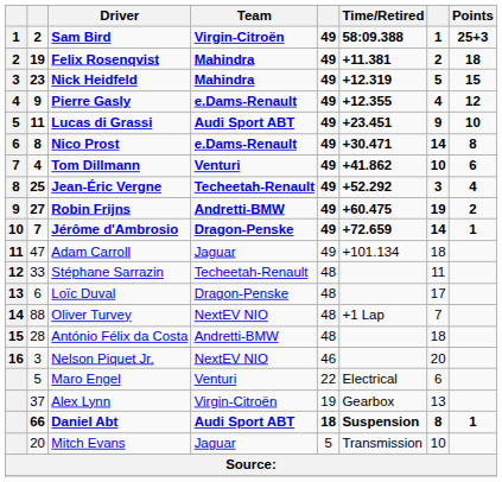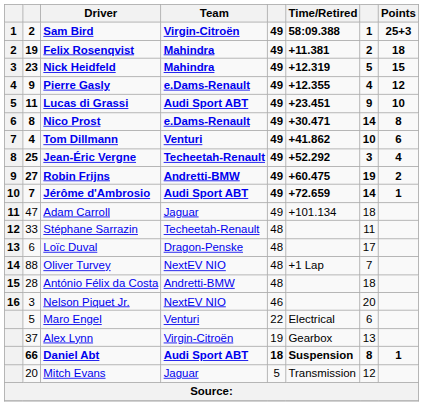 <table class="wikitable sortable" style="font-size: 85%">
 <tr>
 <th scope="col"></th>
 <th scope="col"></th>
 <th scope="col">Driver</th>
 <th scope="col">Team</th>
 <th scope="col"></th>
 <th scope="col" class="unsortable">Time/Retired</th>
 <th scope="col"></th>
 <th scope="col">Points</th>
 </tr>
 <tr style="font-weight:bold">
 <th scope="row">1</th>
 <td align="center">2</td>
 <td data-sort-value="BIR"> <a href='#'>Sam Bird</a></td>
 <td><a href='#'>Virgin-Citroën</a></td>
 <td align="center">49</td>
 <td>58:09.388</td>
 <td align="center">1</td>
 <td align="center">25+3</td>
 </tr>
 <tr style="font-weight:bold">
 <th scope="row">2</th>
 <td align="center">19</td>
 <td data-sort-value="ROS"> <a href='#'>Felix Rosenqvist</a></td>
 <td><a href='#'>Mahindra</a></td>
 <td align="center">49</td>
 <td>+11.381</td>
 <td align="center">2</td>
 <td align="center">18</td>
 </tr>
 <tr style="font-weight:bold">
 <th scope="row">3</th>
 <td align="center">23</td>
 <td data-sort-value="HEI"> <a href='#'>Nick Heidfeld</a></td>
 <td><a href='#'>Mahindra</a></td>
 <td align="center">49</td>
 <td>+12.319</td>
 <td align="center">5</td>
 <td align="center">15</td>
 </tr>
 <tr style="font-weight:bold">
 <th scope="row">4</th>
 <td align="center">9</td>
 <td data-sort-value="GAS"> <a href='#'>Pierre Gasly</a></td>
 <td><a href='#'>e.Dams-Renault</a></td>
 <td align="center">49</td>
 <td>+12.355</td>
 <td align="center">4</td>
 <td align="center">12</td>
 </tr>
 <tr style="font-weight:bold">
 <th scope="row">5</th>
 <td align="center">11</td>
 <td data-sort-value="DIG"> <a href='#'>Lucas di Grassi</a></td>
 <td><a href='#'>Audi Sport ABT</a></td>
 <td align="center">49</td>
 <td>+23.451</td>
 <td align="center">9</td>
 <td align="center">10</td>
 </tr>
 <tr style="font-weight:bold">
 <th scope="row">6</th>
 <td align="center">8</td>
 <td data-sort-value="PRO"> <a href='#'>Nico Prost</a></td>
 <td><a href='#'>e.Dams-Renault</a></td>
 <td align="center">49</td>
 <td>+30.471</td>
 <td align="center">14</td>
 <td align="center">8</td>
 </tr>
 <tr style="font-weight:bold">
 <th scope="row">7</th>
 <td align="center">4</td>
 <td data-sort-value="DIL"> <a href='#'>Tom Dillmann</a></td>
 <td><a href='#'>Venturi</a></td>
 <td align="center">49</td>
 <td>+41.862</td>
 <td align="center">10</td>
 <td align="center">6</td>
 </tr>
 <tr style="font-weight:bold">
 <th scope="row">8</th>
 <td align="center">25</td>
 <td data-sort-value="VER"> <a href='#'>Jean-Éric Vergne</a></td>
 <td><a href='#'>Techeetah-Renault</a></td>
 <td align="center">49</td>
 <td>+52.292</td>
 <td align="center">3</td>
 <td align="center">4</td>
 </tr>
 <tr style="font-weight:bold">
 <th scope="row">9</th>
 <td align="center">27</td>
 <td data-sort-value="FRI"> <a href='#'>Robin Frijns</a></td>
 <td><a href='#'>Andretti-BMW</a></td>
 <td align="center">49</td>
 <td>+60.475</td>
 <td align="center">19</td>
 <td align="center">2</td>
 </tr>
 <tr style="font-weight:bold">
 <th scope="row">10</th>
 <td align="center">7</td>
 <td data-sort-value="DAM"> <a href='#'>Jérôme d'Ambrosio</a></td>
-<td><a href='#'>Dragon-Penske</a></td>
+<td><a href='#'>Audi Sport ABT</a></td>
 <td align="center">49</td>
 <td>+72.659</td>
 <td align="center">14</td>
 <td align="center">1</td>
 </tr>
 <tr>
 <th scope="row">11</th>
 <td align="center">47</td>
 <td data-sort-value="CAR"> <a href='#'>Adam Carroll</a></td>
 <td><a href='#'>Jaguar</a></td>
 <td align="center">49</td>
 <td>+101.134</td>
 <td align="center">18</td>
 <td></td>
 </tr>
 <tr>
 <th scope="row">12</th>
 <td align="center">33</td>
 <td data-sort-value="SAR"> <a href='#'>Stéphane Sarrazin</a></td>
 <td><a href='#'>Techeetah-Renault</a></td>
 <td align="center">48</td>
 <td></td>
 <td align="center">11</td>
 <td></td>
 </tr>
 <tr>
 <th scope="row">13</th>
 <td align="center">6</td>
 <td data-sort-value="DUV"> <a href='#'>Loïc Duval</a></td>
 <td><a href='#'>Dragon-Penske</a></td>
 <td align="center">48</td>
 <td></td>
 <td align="center">17</td>
 <td></td>
 </tr>
 <tr>
 <th scope="row">14</th>
 <td align="center">88</td>
 <td data-sort-value="TUR"> <a href='#'>Oliver Turvey</a></td>
 <td><a href='#'>NextEV NIO</a></td>
 <td align="center">48</td>
 <td>+1 Lap</td>
 <td align="center">7</td>
 <td></td>
 </tr>
 <tr>
 <th scope="row">15</th>
 <td align="center">28</td>
 <td data-sort-value="FDC"> <a href='#'>António Félix da Costa</a></td>
 <td><a href='#'>Andretti-BMW</a></td>
 <td align="center">48</td>
 <td></td>
 <td align="center">18</td>
 <td></td>
 </tr>
 <tr>
 <th scope="row">16</th>
 <td align="center">3</td>
 <td data-sort-value="PIQ"> <a href='#'>Nelson Piquet Jr.</a></td>
 <td><a href='#'>NextEV NIO</a></td>
 <td align="center">46</td>
 <td></td>
 <td align="center">20</td>
 <td></td>
 </tr>
 <tr>
 <th scope="row" data-sort-value="17"></th>
 <td align="center">5</td>
 <td data-sort-value="ENG"> <a href='#'>Maro Engel</a></td>
 <td><a href='#'>Venturi</a></td>
 <td align="center">22</td>
 <td>Electrical</td>
 <td align="center">6</td>
 <td></td>
 </tr>
 <tr>
 <th scope="row" data-sort-value="18"></th>
 <td align="center">37</td>
 <td data-sort-value="LYN"> <a href='#'>Alex Lynn</a></td>
 <td><a href='#'>Virgin-Citroën</a></td>
 <td align="center">19</td>
 <td>Gearbox</td>
 <td align="center">13</td>
 <td></td>
 </tr>
 <tr style="font-weight:bold">
 <th scope="row" data-sort-value="19"></th>
 <td align="center">66</td>
 <td data-sort-value="ABT"> <a href='#'>Daniel Abt</a></td>
 <td><a href='#'>Audi Sport ABT</a></td>
 <td align="center">18</td>
 <td>Suspension</td>
 <td align="center">8</td>
 <td align="center">1</td>
 </tr>
 <tr>
 <th scope="row" data-sort-value="20"></th>
 <td align="center">20</td>
 <td data-sort-value="EVA"> <a href='#'>Mitch Evans</a></td>
 <td><a href='#'>Jaguar</a></td>
 <td align="center">5</td>
 <td>Transmission</td>
-<td align="center">10</td>
+<td align="center">12</td>
 <td></td>
 </tr>
 <tr>
 <th colspan="8">Source:</th>
 </tr>
 <tr>
 </tr>
 </table>
